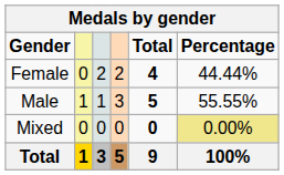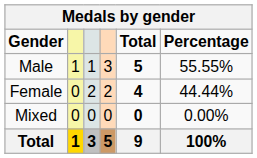 <table class=wikitable style="font-size:85%; float:right;text-align:center">
 <tr bgcolor=EFEFEF>
 <th colspan=6>Medals by gender</th>
 </tr>
 <tr>
 <td><strong>Gender</strong></td>
 <td bgcolor=F7F6A8></td>
 <td bgcolor=DCE5E5></td>
 <td bgcolor=FFDAB9></td>
 <td><strong>Total</strong></td>
 <td><strong>Percentage</strong></td>
 </tr>
 <tr>
+<td>Male</td>
+<td bgcolor=F7F6A8>1</td>
+<td bgcolor=DCE5E5>1</td>
+<td bgcolor=FFDAB9>3</td>
+<td><strong>5</strong></td>
+<td>55.55%</td>
+</tr>
+<tr>
 <td>Female</td>
 <td bgcolor=F7F6A8>0</td>
 <td bgcolor=DCE5E5>2</td>
 <td bgcolor=FFDAB9>2</td>
 <td><strong>4</strong></td>
 <td>44.44%</td>
 </tr>
 <tr>
-<td>Male</td>
-<td bgcolor=F7F6A8>1</td>
-<td bgcolor=DCE5E5>1</td>
-<td bgcolor=FFDAB9>3</td>
-<td><strong>5</strong></td>
-<td>55.55%</td>
-</tr>
-<tr>
 <td>Mixed</td>
 <td bgcolor=F7F6A8>0</td>
 <td bgcolor=DCE5E5>0</td>
 <td bgcolor=FFDAB9>0</td>
 <td><strong>0</strong></td>
-<td style="background: khaki;">0.00%</td>
+<td>0.00%</td>
 </tr>
 <tr>
 <th>Total</th>
 <th style=background:gold>1</th>
 <th style=background:silver>3</th>
 <th style=background:#C96>5</th>
 <th>9</th>
 <th>100%</th>
 </tr>
 </table>
